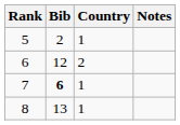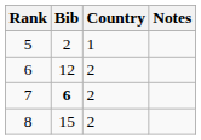 <table class="wikitable" style="text-align:center;">
 <tr>
 <th>Rank</th>
 <th>Bib</th>
 <th>Country</th>
 <th>Notes</th>
 </tr>
 <tr>
 <td>5</td>
 <td>2</td>
 <td align=left> 1</td>
 <td></td>
 </tr>
 <tr>
 <td>6</td>
 <td>12</td>
 <td align=left> 2</td>
 <td></td>
 </tr>
 <tr>
 <td>7</td>
 <td><strong>6</strong></td>
-<td align=left> 1</td>
+<td align=left> 2</td>
 <td></td>
 </tr>
 <tr>
 <td>8</td>
-<td>13</td>
-<td align=left> 1</td>
+<td>15</td>
+<td align=left> 2</td>
 <td></td>
 </tr>
 </table>
